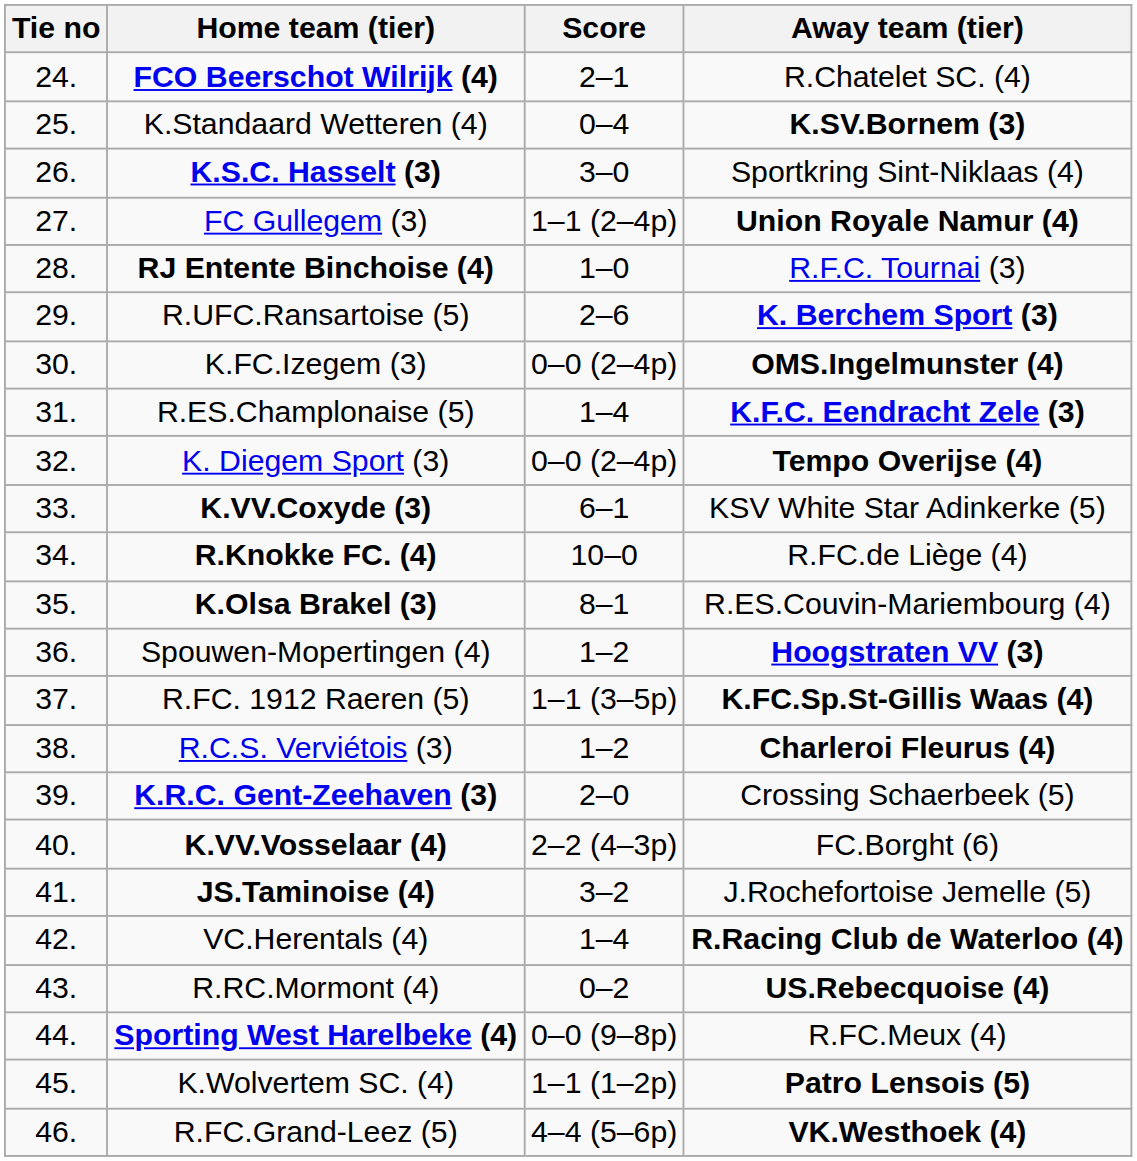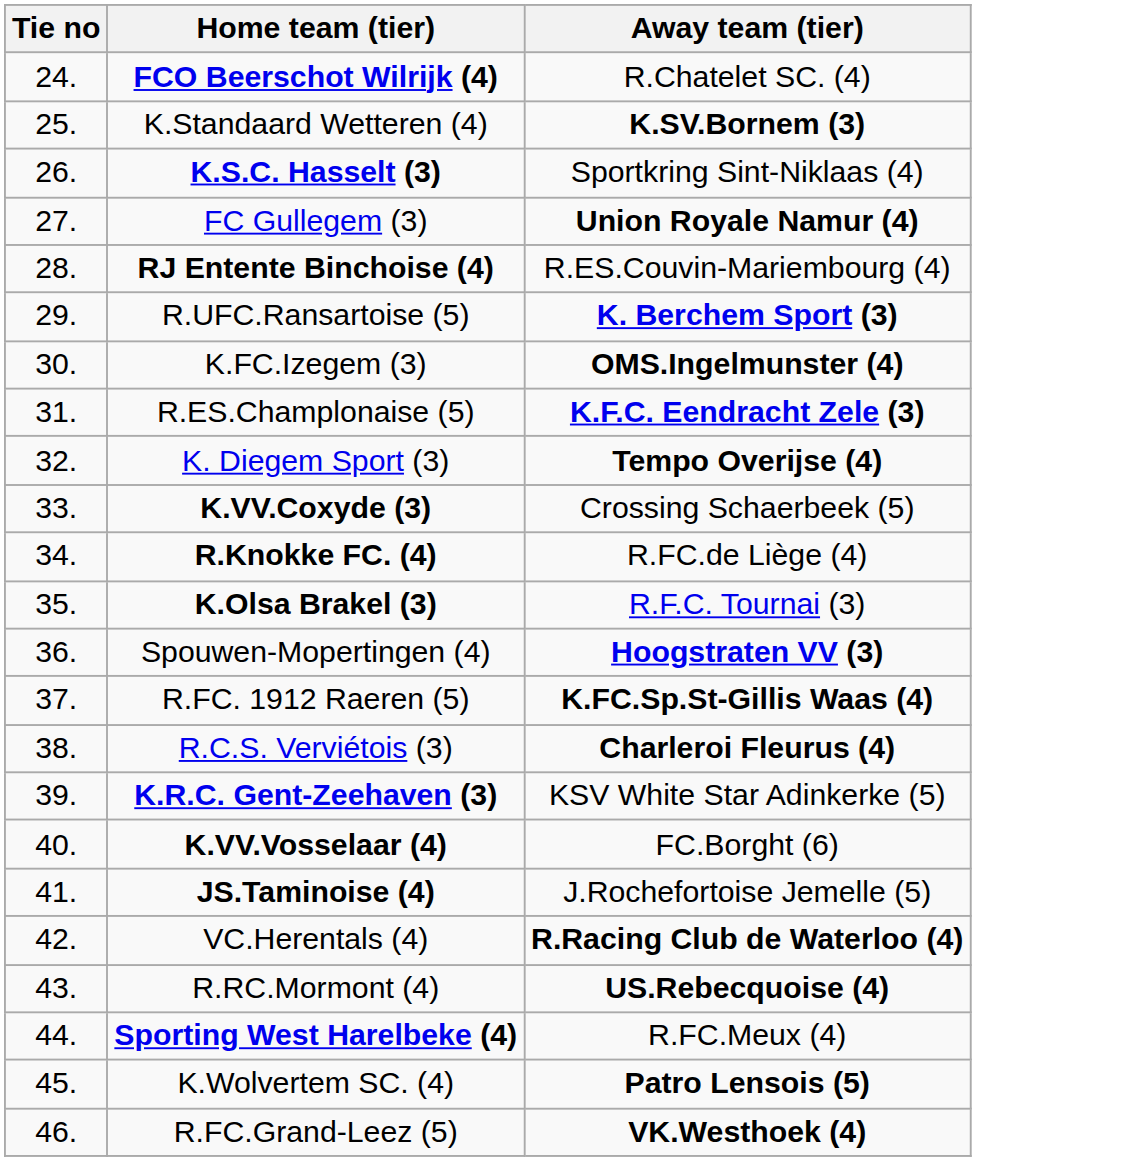 <table class="wikitable" style="text-align: center">
 <tr>
 <th>Tie no</th>
 <th>Home team (tier)</th>
-<th>Score</th>
 <th>Away team (tier)</th>
 </tr>
 <tr>
 <td>24.</td>
 <td><strong><a href='#'>FCO Beerschot Wilrijk</a> (4)</strong></td>
-<td>2–1</td>
 <td>R.Chatelet SC. (4)</td>
 </tr>
 <tr>
 <td>25.</td>
 <td>K.Standaard Wetteren (4)</td>
-<td>0–4</td>
 <td><strong>K.SV.Bornem (3)</strong></td>
 </tr>
 <tr>
 <td>26.</td>
 <td><strong><a href='#'>K.S.C. Hasselt</a> (3)</strong></td>
-<td>3–0</td>
 <td>Sportkring Sint-Niklaas (4)</td>
 </tr>
 <tr>
 <td>27.</td>
 <td><a href='#'>FC Gullegem</a> (3)</td>
-<td>1–1 (2–4p)</td>
 <td><strong>Union Royale Namur (4)</strong></td>
 </tr>
 <tr>
 <td>28.</td>
 <td><strong>RJ Entente Binchoise (4)</strong></td>
-<td>1–0</td>
-<td><a href='#'>R.F.C. Tournai</a> (3)</td>
+<td>R.ES.Couvin-Mariembourg (4)</td>
 </tr>
 <tr>
 <td>29.</td>
 <td>R.UFC.Ransartoise (5)</td>
-<td>2–6</td>
 <td><strong><a href='#'>K. Berchem Sport</a> (3)</strong></td>
 </tr>
 <tr>
 <td>30.</td>
 <td>K.FC.Izegem (3)</td>
-<td>0–0 (2–4p)</td>
 <td><strong>OMS.Ingelmunster (4)</strong></td>
 </tr>
 <tr>
 <td>31.</td>
 <td>R.ES.Champlonaise (5)</td>
-<td>1–4</td>
 <td><strong><a href='#'>K.F.C. Eendracht Zele</a> (3)</strong></td>
 </tr>
 <tr>
 <td>32.</td>
 <td><a href='#'>K. Diegem Sport</a> (3)</td>
-<td>0–0 (2–4p)</td>
 <td><strong>Tempo Overijse (4)</strong></td>
 </tr>
 <tr>
 <td>33.</td>
 <td><strong>K.VV.Coxyde (3)</strong></td>
-<td>6–1</td>
-<td>KSV White Star Adinkerke (5)</td>
+<td>Crossing Schaerbeek (5)</td>
 </tr>
 <tr>
 <td>34.</td>
 <td><strong>R.Knokke FC. (4)</strong></td>
-<td>10–0</td>
 <td>R.FC.de Liège (4)</td>
 </tr>
 <tr>
 <td>35.</td>
 <td><strong>K.Olsa Brakel (3)</strong></td>
-<td>8–1</td>
-<td>R.ES.Couvin-Mariembourg (4)</td>
+<td><a href='#'>R.F.C. Tournai</a> (3)</td>
 </tr>
 <tr>
 <td>36.</td>
 <td>Spouwen-Mopertingen (4)</td>
-<td>1–2</td>
 <td><strong><a href='#'>Hoogstraten VV</a> (3)</strong></td>
 </tr>
 <tr>
 <td>37.</td>
 <td>R.FC. 1912 Raeren (5)</td>
-<td>1–1 (3–5p)</td>
 <td><strong>K.FC.Sp.St-Gillis Waas (4)</strong></td>
 </tr>
 <tr>
 <td>38.</td>
 <td><a href='#'>R.C.S. Verviétois</a> (3)</td>
-<td>1–2</td>
 <td><strong>Charleroi Fleurus (4)</strong></td>
 </tr>
 <tr>
 <td>39.</td>
 <td><strong><a href='#'>K.R.C. Gent-Zeehaven</a> (3)</strong></td>
-<td>2–0</td>
-<td>Crossing Schaerbeek (5)</td>
+<td>KSV White Star Adinkerke (5)</td>
 </tr>
 <tr>
 <td>40.</td>
 <td><strong>K.VV.Vosselaar (4)</strong></td>
-<td>2–2 (4–3p)</td>
 <td>FC.Borght (6)</td>
 </tr>
 <tr>
 <td>41.</td>
 <td><strong>JS.Taminoise (4)</strong></td>
-<td>3–2</td>
 <td>J.Rochefortoise Jemelle (5)</td>
 </tr>
 <tr>
 <td>42.</td>
 <td>VC.Herentals (4)</td>
-<td>1–4</td>
 <td><strong>R.Racing Club de Waterloo (4)</strong></td>
 </tr>
 <tr>
 <td>43.</td>
 <td>R.RC.Mormont (4)</td>
-<td>0–2</td>
 <td><strong>US.Rebecquoise (4)</strong></td>
 </tr>
 <tr>
 <td>44.</td>
 <td><strong><a href='#'>Sporting West Harelbeke</a> (4)</strong></td>
-<td>0–0 (9–8p)</td>
 <td>R.FC.Meux (4)</td>
 </tr>
 <tr>
 <td>45.</td>
 <td>K.Wolvertem SC. (4)</td>
-<td>1–1 (1–2p)</td>
 <td><strong>Patro Lensois (5)</strong></td>
 </tr>
 <tr>
 <td>46.</td>
 <td>R.FC.Grand-Leez (5)</td>
-<td>4–4 (5–6p)</td>
 <td><strong>VK.Westhoek (4)</strong></td>
 </tr>
 </table>
